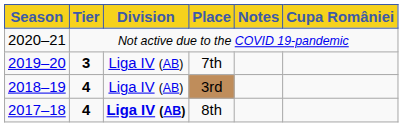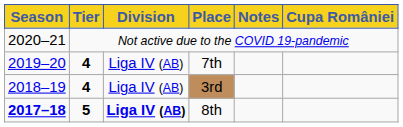 <table class="wikitable" style="text-align:center; font-size:90%">
 <tr>
 <th style="background:#f6d21c;color:#3d5aa8;border:1px solid #3d5aa8;">Season</th>
 <th style="background:#f6d21c;color:#3d5aa8;border:1px solid #3d5aa8;">Tier</th>
 <th style="background:#f6d21c;color:#3d5aa8;border:1px solid #3d5aa8;">Division</th>
 <th style="background:#f6d21c;color:#3d5aa8;border:1px solid #3d5aa8;">Place</th>
 <th style="background:#f6d21c;color:#3d5aa8;border:1px solid #3d5aa8;">Notes</th>
 <th style="background:#f6d21c;color:#3d5aa8;border:1px solid #3d5aa8;">Cupa României</th>
 </tr>
 <tr>
 <td>2020–21</td>
 <td align=center colspan=5><small><em>Not active due to the <a href='#'>COVID 19-pandemic</a></em></small></td>
 </tr>
 <tr>
 <td><a href='#'>2019–20</a></td>
-<td><strong>3</strong></td>
+<td><strong>4</strong></td>
 <td><a href='#'>Liga IV</a> <small>(<a href='#'>AB</a>)</small></td>
 <td>7th</td>
 <td></td>
 <td></td>
 </tr>
 <tr>
 <td><a href='#'>2018–19</a></td>
 <td><strong>4</strong></td>
 <td><a href='#'>Liga IV</a> <small>(<a href='#'>AB</a>)</small></td>
 <td align=center bgcolor=#BF8D5B>3rd</td>
 <td></td>
 <td></td>
 </tr>
 <tr>
-<td><a href='#'>2017–18</a></td>
-<td><strong>4</strong></td>
+<td><strong><a href='#'>2017–18</a></strong></td>
+<td><strong>5</strong></td>
 <td><strong><a href='#'>Liga IV</a> <small>(<a href='#'>AB</a>)</small></strong></td>
 <td>8th</td>
 <td></td>
 <td></td>
 </tr>
 </table>
